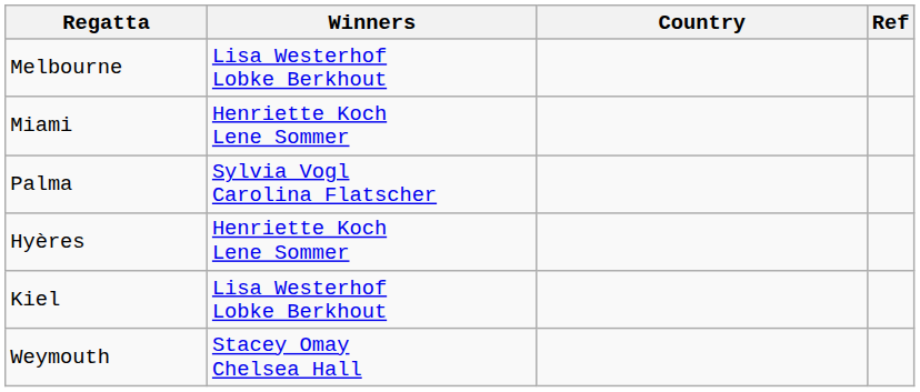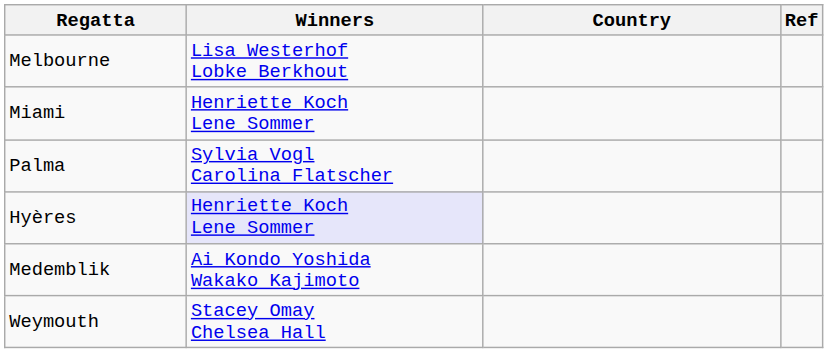 <table class="wikitable">
 <tr>
 <th width=120>Regatta</th>
 <th style="width:200px;">Winners</th>
 <th style="width:200px;">Country</th>
 <th>Ref</th>
 </tr>
 <tr>
 <td>Melbourne</td>
 <td><a href='#'>Lisa Westerhof</a><br><a href='#'>Lobke Berkhout</a></td>
 <td></td>
 <td></td>
 </tr>
 <tr>
 <td>Miami</td>
 <td><a href='#'>Henriette Koch</a><br><a href='#'>Lene Sommer</a></td>
 <td></td>
 <td></td>
 </tr>
 <tr>
 <td>Palma</td>
 <td><a href='#'>Sylvia Vogl</a><br><a href='#'>Carolina Flatscher</a></td>
 <td></td>
 <td></td>
 </tr>
 <tr>
 <td>Hyères</td>
-<td><a href='#'>Henriette Koch</a><br><a href='#'>Lene Sommer</a></td>
+<td style="background: lavender;"><a href='#'>Henriette Koch</a><br><a href='#'>Lene Sommer</a></td>
 <td></td>
 <td></td>
 </tr>
 <tr>
-<td>Kiel</td>
-<td><a href='#'>Lisa Westerhof</a><br><a href='#'>Lobke Berkhout</a></td>
+<td>Medemblik</td>
+<td><a href='#'>Ai Kondo Yoshida</a><br><a href='#'>Wakako Kajimoto</a></td>
 <td></td>
 <td></td>
 </tr>
 <tr>
 <td>Weymouth</td>
 <td><a href='#'>Stacey Omay</a><br><a href='#'>Chelsea Hall</a></td>
 <td></td>
 <td></td>
 </tr>
 </table>
